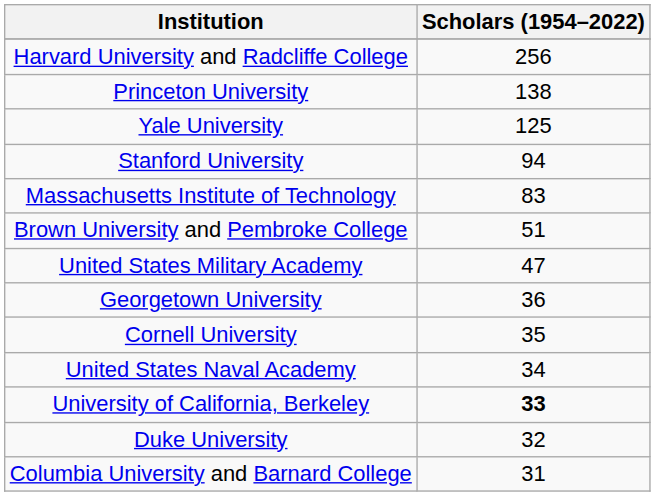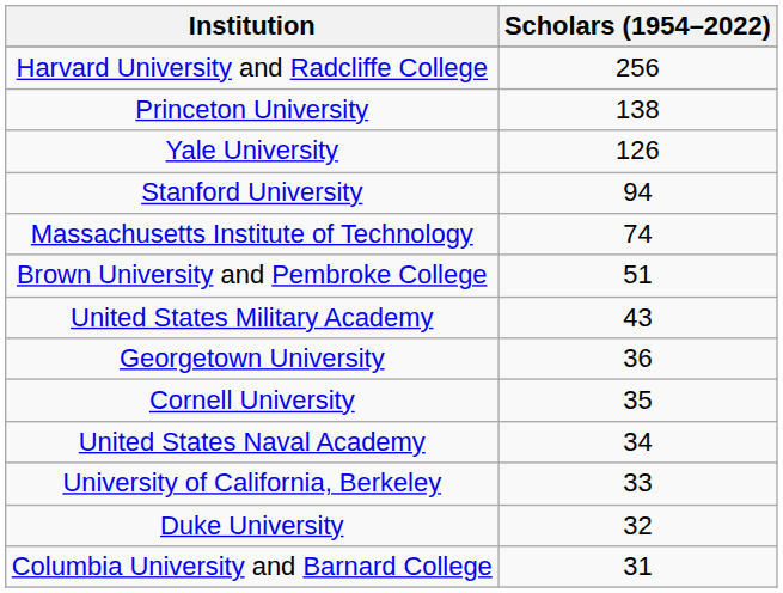 <table class="wikitable sortable">
 <tr>
 <th>Institution</th>
 <th data-sort-type="number">Scholars (1954–2022)</th>
 </tr>
 <tr>
 </tr>
 <tr>
 <td align="center"><a href='#'>Harvard University</a> and <a href='#'>Radcliffe College</a></td>
 <td align="center">256</td>
 </tr>
 <tr>
 <td align="center"><a href='#'>Princeton University</a></td>
 <td align="center">138</td>
 </tr>
 <tr>
 <td align="center"><a href='#'>Yale University</a></td>
-<td align="center">125</td>
+<td align="center">126</td>
 </tr>
 <tr>
 <td align="center"><a href='#'>Stanford University</a></td>
 <td align="center">94</td>
 </tr>
 <tr>
 <td align="center"><a href='#'>Massachusetts Institute of Technology</a></td>
-<td align="center">83</td>
+<td align="center">74</td>
 </tr>
 <tr>
 <td align="center"><a href='#'>Brown University</a> and <a href='#'>Pembroke College</a></td>
 <td align="center">51</td>
 </tr>
 <tr>
 <td align="center"><a href='#'>United States Military Academy</a></td>
-<td align="center">47</td>
+<td align="center">43</td>
 </tr>
 <tr>
 <td align="center"><a href='#'>Georgetown University</a></td>
 <td align="center">36</td>
 </tr>
 <tr>
 <td align="center"><a href='#'>Cornell University</a></td>
 <td align="center">35</td>
 </tr>
 <tr>
 <td align="center"><a href='#'>United States Naval Academy</a></td>
 <td align="center">34</td>
 </tr>
 <tr>
 <td align="center"><a href='#'>University of California, Berkeley</a></td>
-<td align="center"><strong>33</strong></td>
+<td align="center">33</td>
 </tr>
 <tr>
 <td align="center"><a href='#'>Duke University</a></td>
 <td align="center">32</td>
 </tr>
 <tr>
 <td align="center"><a href='#'>Columbia University</a> and <a href='#'>Barnard College</a></td>
 <td align="center">31</td>
 </tr>
 </table>
